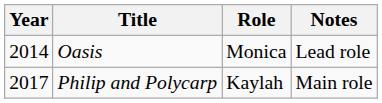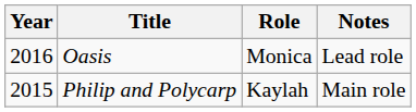 <table class="wikitable sortable">
 <tr>
 <th>Year</th>
 <th>Title</th>
 <th>Role</th>
 <th>Notes</th>
 </tr>
 <tr>
-<td>2014</td>
+<td>2016</td>
 <td><em>Oasis</em></td>
 <td>Monica</td>
 <td>Lead role</td>
 </tr>
 <tr>
-<td>2017</td>
+<td>2015</td>
 <td><em>Philip and Polycarp</em></td>
 <td>Kaylah</td>
 <td>Main role</td>
 </tr>
 </table>
